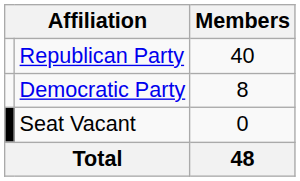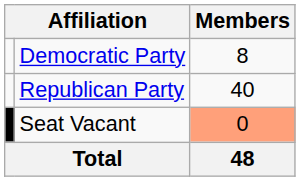 <table class="wikitable">
 <tr>
 <th colspan="2" align="center" valign="bottom">Affiliation</th>
 <th valign="bottom">Members</th>
 </tr>
 <tr>
 <td></td>
+<td><a href='#'>Democratic Party</a></td>
+<td align="center">8</td>
+</tr>
+<tr>
+<td></td>
 <td><a href='#'>Republican Party</a></td>
 <td align="center">40</td>
 </tr>
 <tr>
-<td></td>
-<td><a href='#'>Democratic Party</a></td>
-<td align="center">8</td>
-</tr>
-<tr>
 <td bgcolor="black"></td>
 <td>Seat Vacant</td>
-<td align=center>0</td>
+<td align=center style="background: lightsalmon;">0</td>
 </tr>
 <tr>
 <th colspan="2" align="center"><strong>Total</strong></th>
 <th align="center"><strong>48</strong></th>
 </tr>
 </table>
